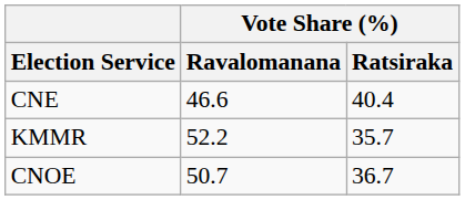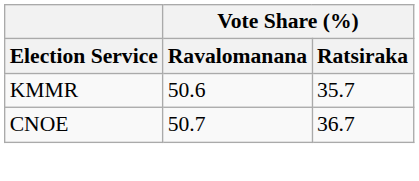 <table class="wikitable">
 <tr>
 <th></th>
 <th colspan="2">Vote Share (%)</th>
 </tr>
 <tr>
 <th>Election Service</th>
 <th>Ravalomanana</th>
 <th>Ratsiraka</th>
 </tr>
 <tr>
-<td>CNE</td>
-<td>46.6</td>
-<td>40.4</td>
-</tr>
-<tr>
 <td>KMMR</td>
-<td>52.2</td>
+<td>50.6</td>
 <td>35.7</td>
 </tr>
 <tr>
 <td>CNOE</td>
 <td>50.7</td>
 <td>36.7</td>
 </tr>
 </table>
